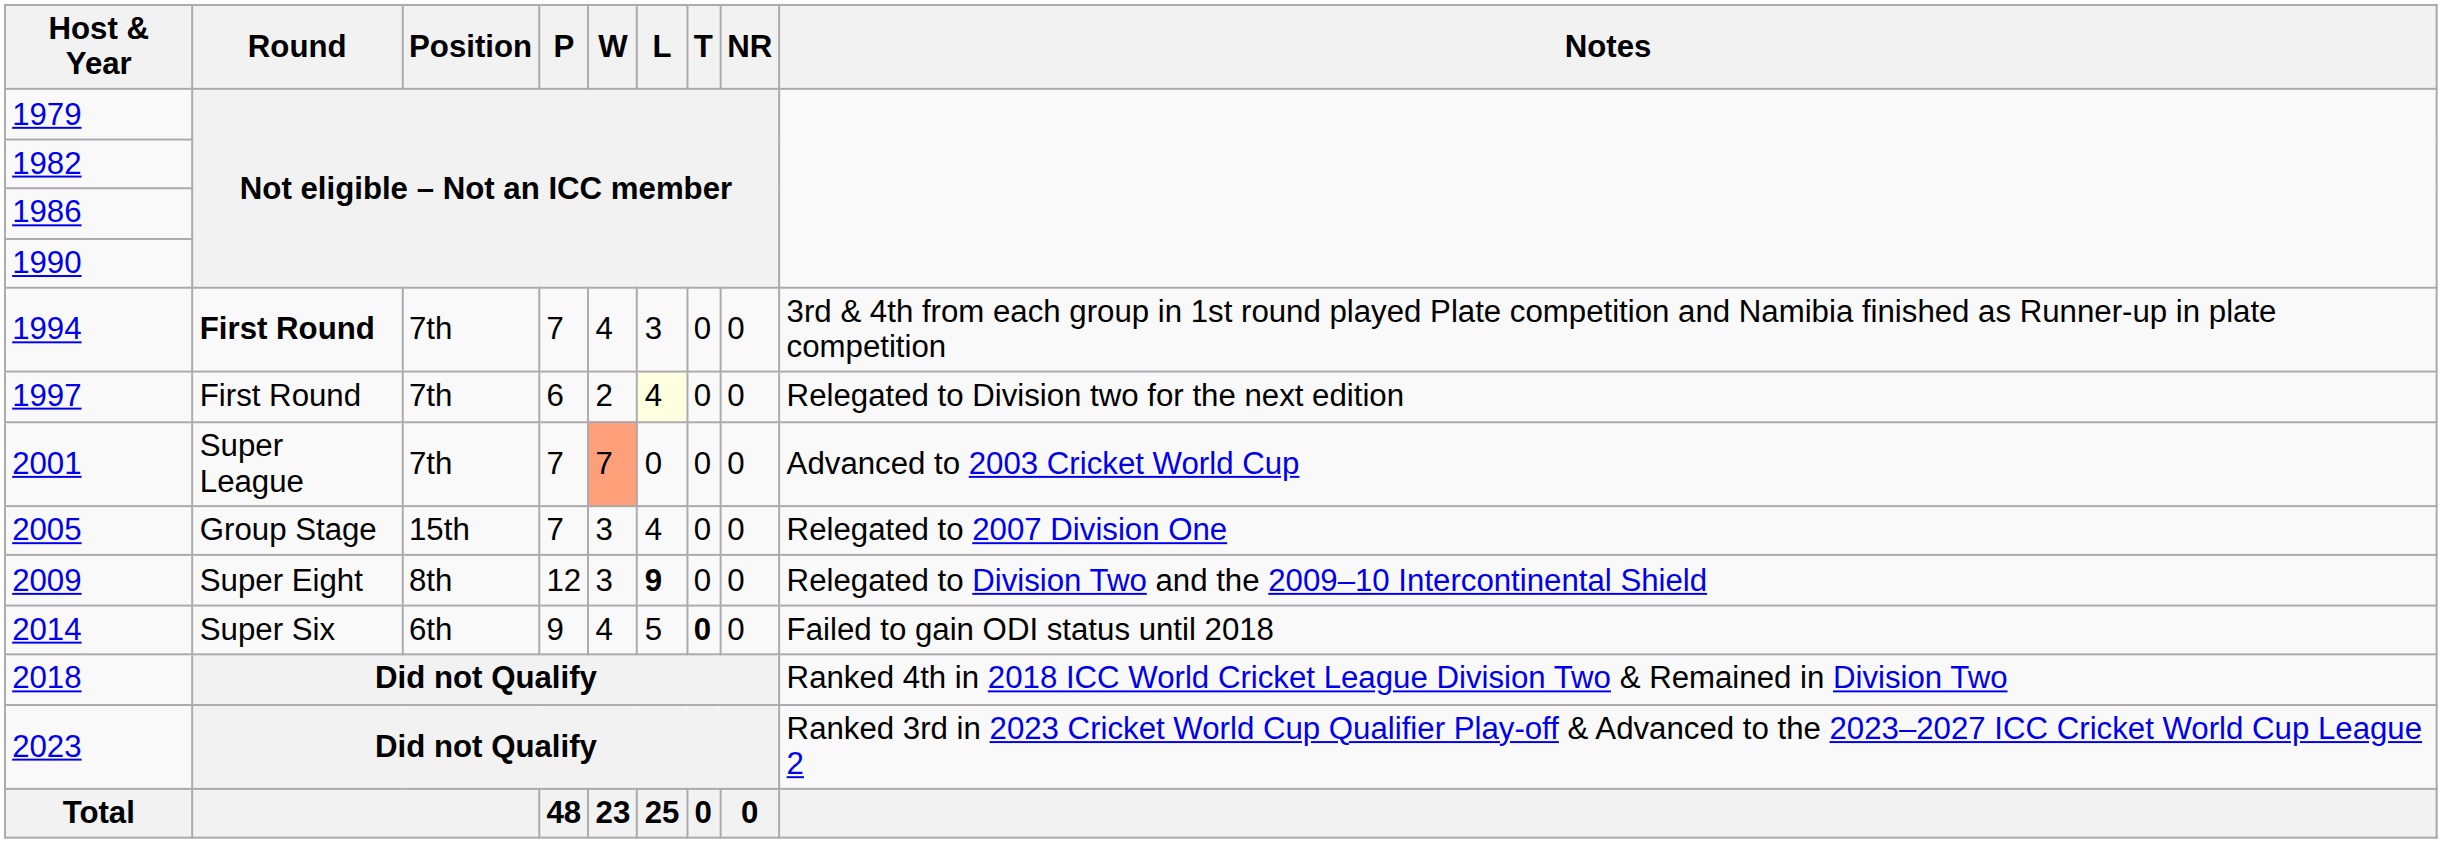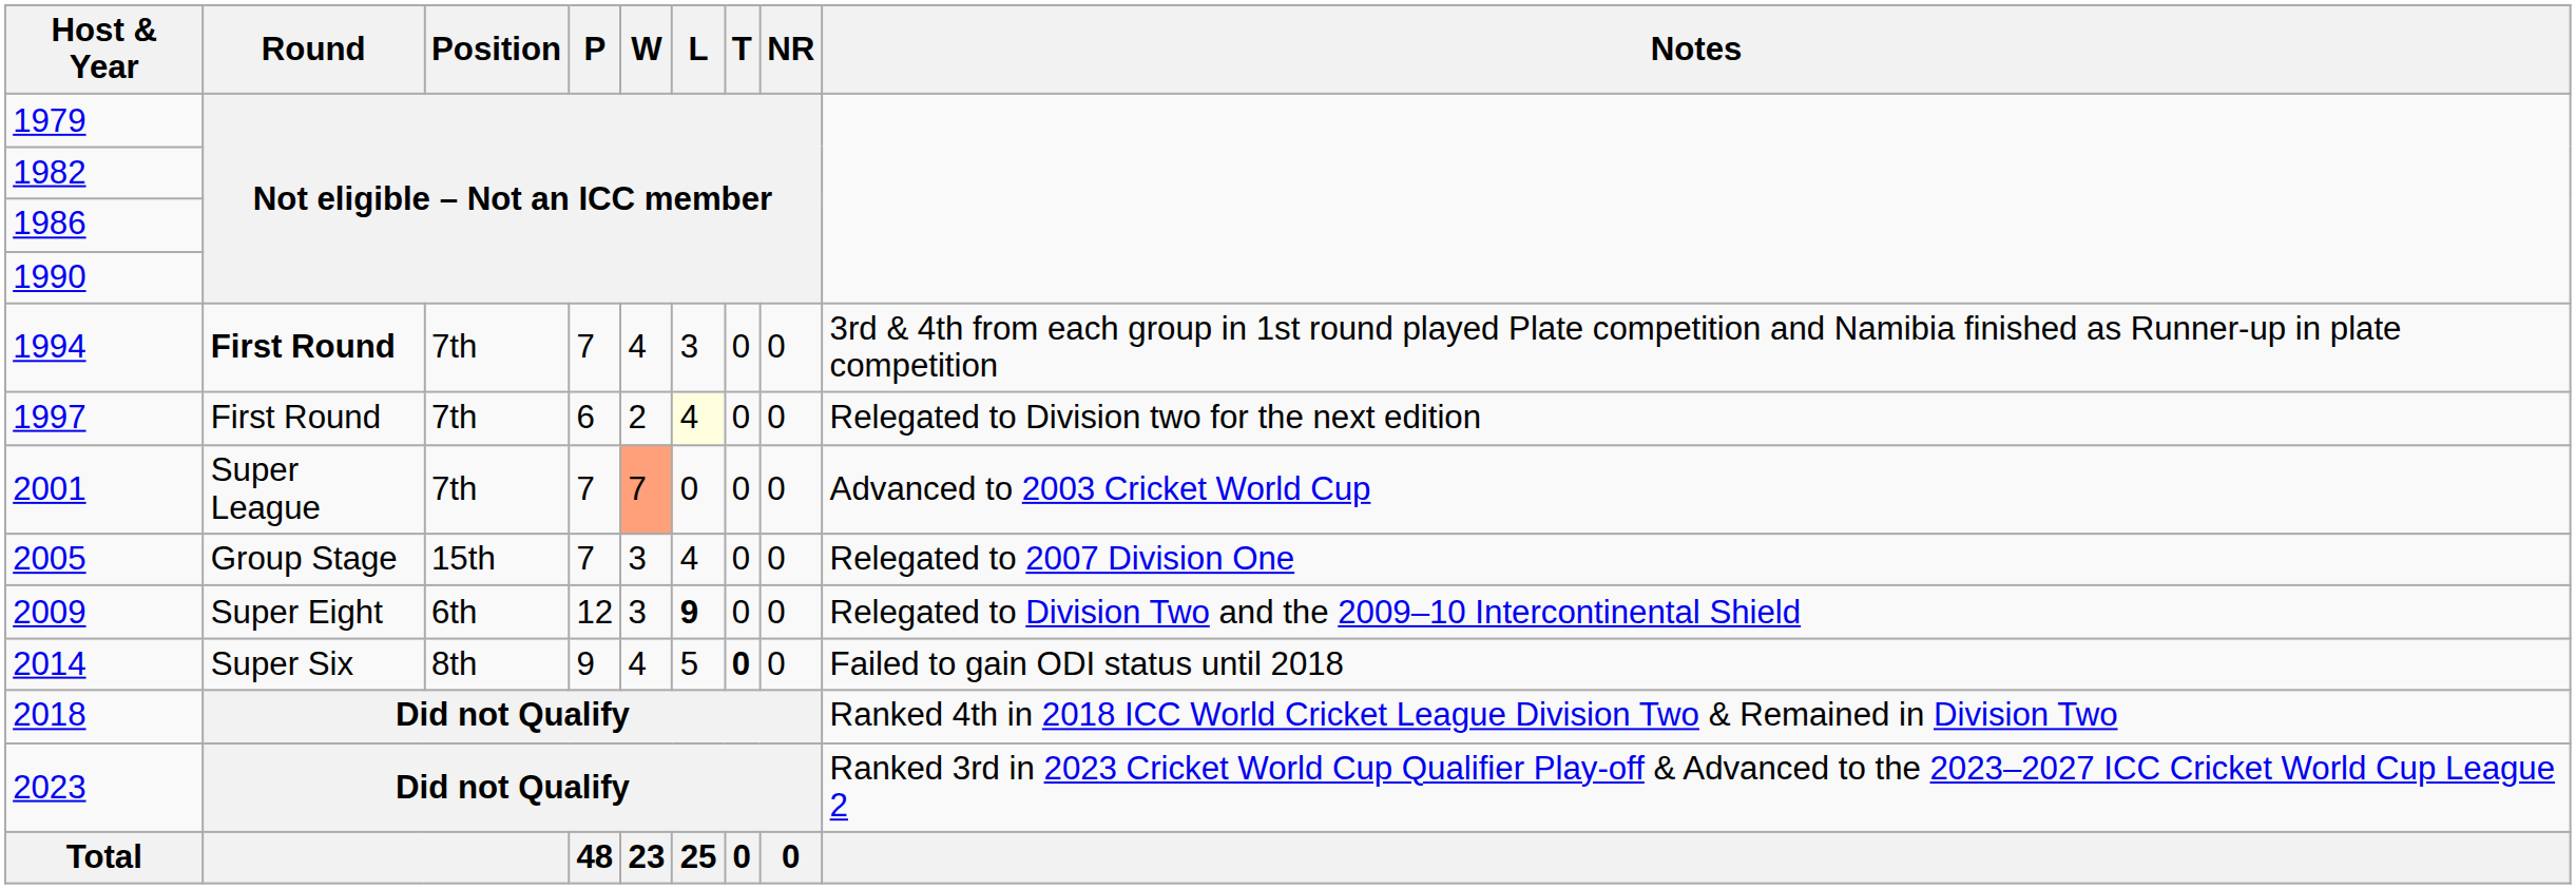 <table class="wikitable">
 <tr>
 <th>Host & Year</th>
 <th>Round</th>
 <th>Position</th>
 <th>P</th>
 <th>W</th>
 <th>L</th>
 <th>T</th>
 <th>NR</th>
 <th>Notes</th>
 </tr>
 <tr>
 <td><a href='#'>1979</a></td>
 <th colspan="7" rowspan="4">Not eligible – Not an ICC member</th>
 <td rowspan="4"></td>
 </tr>
 <tr>
 <td><a href='#'>1982</a></td>
 </tr>
 <tr>
 <td><a href='#'>1986</a></td>
 </tr>
 <tr>
 <td><a href='#'>1990</a></td>
 </tr>
 <tr>
 <td><a href='#'>1994</a></td>
 <td><strong>First Round</strong></td>
 <td>7th</td>
 <td>7</td>
 <td>4</td>
 <td>3</td>
 <td>0</td>
 <td>0</td>
 <td>3rd & 4th from each group in 1st round played Plate competition and Namibia finished as Runner-up in plate competition</td>
 </tr>
 <tr>
 <td><a href='#'>1997</a></td>
 <td>First Round</td>
 <td>7th</td>
 <td>6</td>
 <td>2</td>
 <td style="background: lightyellow;">4</td>
 <td>0</td>
 <td>0</td>
 <td>Relegated to Division two for the next edition</td>
 </tr>
 <tr>
 <td><a href='#'>2001</a></td>
 <td>Super League</td>
 <td>7th</td>
 <td>7</td>
 <td style="background: lightsalmon;">7</td>
 <td>0</td>
 <td>0</td>
 <td>0</td>
 <td>Advanced to <a href='#'>2003 Cricket World Cup</a></td>
 </tr>
 <tr>
 <td><a href='#'>2005</a></td>
 <td>Group Stage</td>
 <td>15th</td>
 <td>7</td>
 <td>3</td>
 <td>4</td>
 <td>0</td>
 <td>0</td>
 <td>Relegated to <a href='#'>2007 Division One</a></td>
 </tr>
 <tr>
 <td><a href='#'>2009</a></td>
 <td>Super Eight</td>
-<td>8th</td>
+<td>6th</td>
 <td>12</td>
 <td>3</td>
 <td><strong>9</strong></td>
 <td>0</td>
 <td>0</td>
 <td>Relegated to <a href='#'>Division Two</a> and the <a href='#'>2009–10 Intercontinental Shield</a></td>
 </tr>
 <tr>
 <td><a href='#'>2014</a></td>
 <td>Super Six</td>
-<td>6th</td>
+<td>8th</td>
 <td>9</td>
 <td>4</td>
 <td>5</td>
 <td><strong>0</strong></td>
 <td>0</td>
 <td>Failed to gain ODI status until 2018</td>
 </tr>
 <tr>
 <td><a href='#'>2018</a></td>
 <th colspan="7">Did not Qualify</th>
 <td>Ranked 4th in <a href='#'>2018 ICC World Cricket League Division Two</a> & Remained in <a href='#'>Division Two</a></td>
 </tr>
 <tr>
 <td><a href='#'>2023</a></td>
 <th colspan="7">Did not Qualify</th>
 <td>Ranked 3rd in <a href='#'>2023 Cricket World Cup Qualifier Play-off</a> & Advanced to the <a href='#'>2023–2027 ICC Cricket World Cup League 2</a></td>
 </tr>
 <tr>
 <th>Total</th>
 <th colspan="2"></th>
 <th>48</th>
 <th>23</th>
 <th>25</th>
 <th>0</th>
 <th>0</th>
 <th></th>
 </tr>
 </table>
